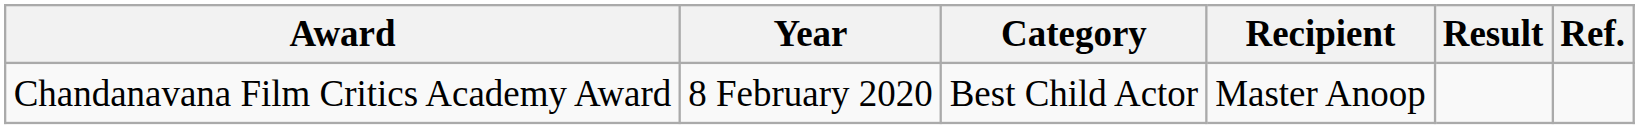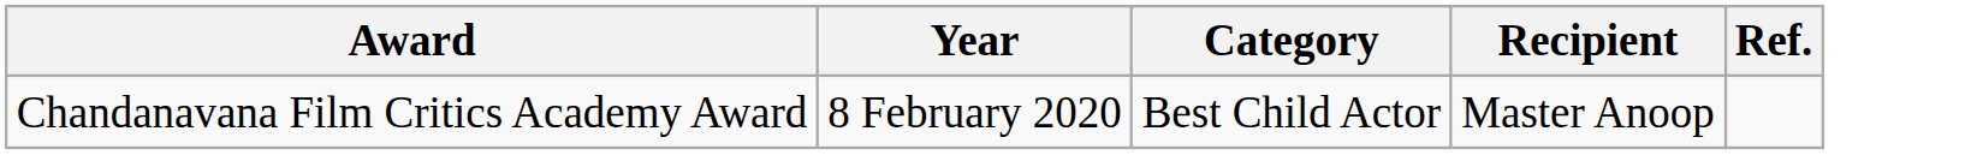 <table class="wikitable">
 <tr>
 <th>Award</th>
 <th>Year</th>
 <th>Category</th>
 <th>Recipient</th>
-<th>Result</th>
 <th>Ref.</th>
 </tr>
 <tr>
 <td>Chandanavana Film Critics Academy Award</td>
 <td>8 February 2020</td>
 <td>Best Child Actor</td>
 <td>Master Anoop</td>
 <td></td>
-<td></td>
 </tr>
 </table>
